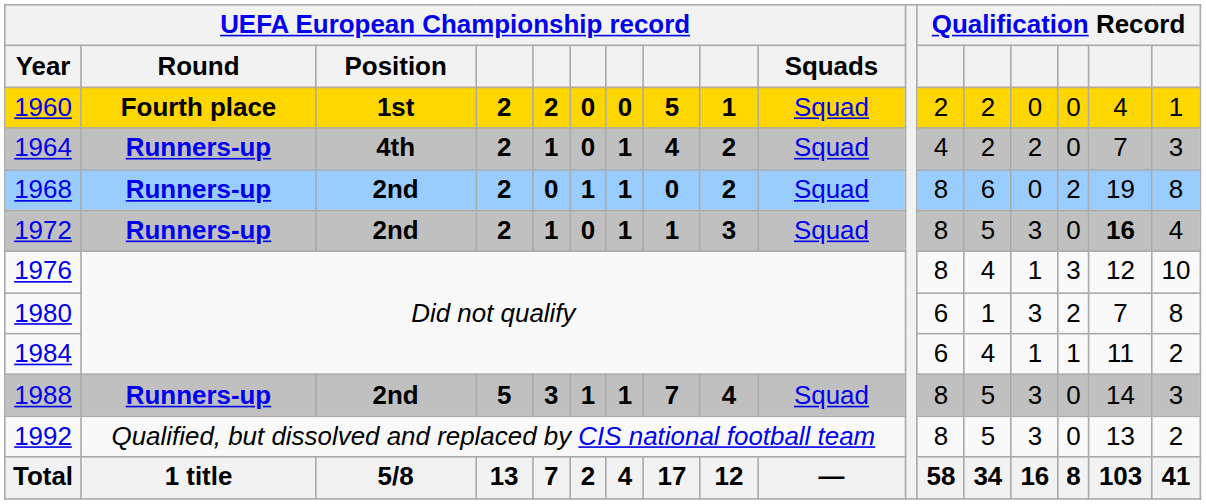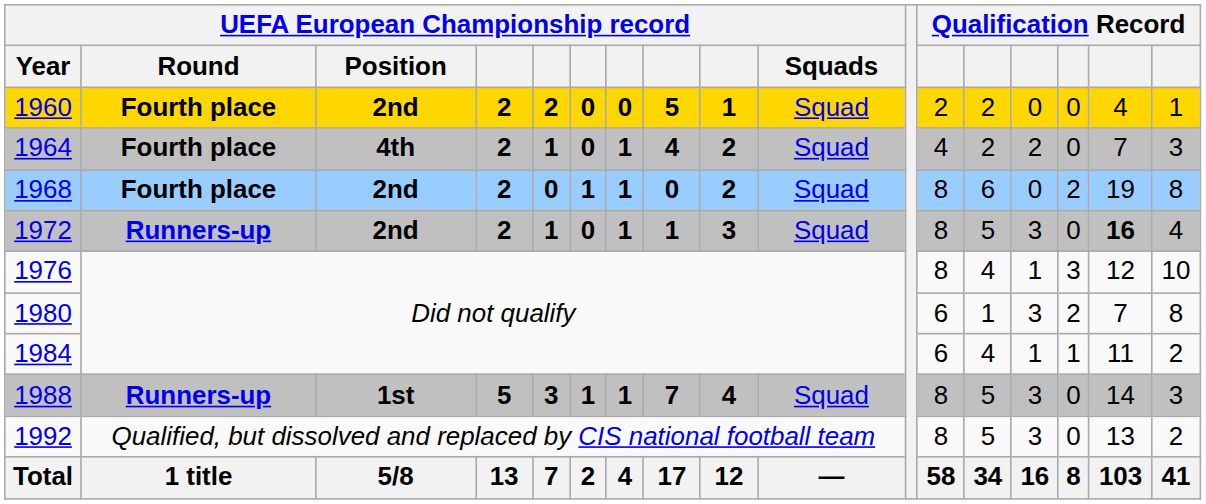 <table class="wikitable" style="text-align: center;">
 <tr>
 <th colspan=10><a href='#'>UEFA European Championship record</a></th>
 <th rowspan="12" style="width:1%;"></th>
 <th colspan=6><a href='#'>Qualification</a> Record</th>
 </tr>
 <tr>
 <th>Year</th>
 <th>Round</th>
 <th>Position</th>
 <th></th>
 <th></th>
 <th></th>
 <th></th>
 <th></th>
 <th></th>
 <th>Squads</th>
 <th></th>
 <th></th>
 <th></th>
 <th></th>
 <th></th>
 <th></th>
 </tr>
 <tr bgcolor="gold">
 <td> <a href='#'>1960</a></td>
 <td><strong>Fourth place</strong></td>
-<td><strong>1st</strong></td>
+<td><strong>2nd</strong></td>
 <td><strong>2</strong></td>
 <td><strong>2</strong></td>
 <td><strong>0</strong></td>
 <td><strong>0</strong></td>
 <td><strong>5</strong></td>
 <td><strong>1</strong></td>
 <td><a href='#'>Squad</a></td>
 <td>2</td>
 <td>2</td>
 <td>0</td>
 <td>0</td>
 <td>4</td>
 <td>1</td>
 </tr>
 <tr bgcolor="silver">
 <td> <a href='#'>1964</a></td>
-<td><strong><a href='#'>Runners-up</a></strong></td>
+<td><strong>Fourth place</strong></td>
 <td><strong>4th</strong></td>
 <td><strong>2</strong></td>
 <td><strong>1</strong></td>
 <td><strong>0</strong></td>
 <td><strong>1</strong></td>
 <td><strong>4</strong></td>
 <td><strong>2</strong></td>
 <td><a href='#'>Squad</a></td>
 <td>4</td>
 <td>2</td>
 <td>2</td>
 <td>0</td>
 <td>7</td>
 <td>3</td>
 </tr>
 <tr style="background:#9acdff;">
 <td> <a href='#'>1968</a></td>
-<td><strong><a href='#'>Runners-up</a></strong></td>
+<td><strong>Fourth place</strong></td>
 <td><strong>2nd</strong></td>
 <td><strong>2</strong></td>
 <td><strong>0</strong></td>
 <td><strong>1</strong></td>
 <td><strong>1</strong></td>
 <td><strong>0</strong></td>
 <td><strong>2</strong></td>
 <td><a href='#'>Squad</a></td>
 <td>8</td>
 <td>6</td>
 <td>0</td>
 <td>2</td>
 <td>19</td>
 <td>8</td>
 </tr>
 <tr bgcolor="silver">
 <td> <a href='#'>1972</a></td>
 <td><strong><a href='#'>Runners-up</a></strong></td>
 <td><strong>2nd</strong></td>
 <td><strong>2</strong></td>
 <td><strong>1</strong></td>
 <td><strong>0</strong></td>
 <td><strong>1</strong></td>
 <td><strong>1</strong></td>
 <td><strong>3</strong></td>
 <td><a href='#'>Squad</a></td>
 <td>8</td>
 <td>5</td>
 <td>3</td>
 <td>0</td>
 <td><strong>16</strong></td>
 <td>4</td>
 </tr>
 <tr>
 <td> <a href='#'>1976</a></td>
 <td rowspan=3 colspan=9><em>Did not qualify</em></td>
 <td>8</td>
 <td>4</td>
 <td>1</td>
 <td>3</td>
 <td>12</td>
 <td>10</td>
 </tr>
 <tr>
 <td> <a href='#'>1980</a></td>
 <td>6</td>
 <td>1</td>
 <td>3</td>
 <td>2</td>
 <td>7</td>
 <td>8</td>
 </tr>
 <tr>
 <td> <a href='#'>1984</a></td>
 <td>6</td>
 <td>4</td>
 <td>1</td>
 <td>1</td>
 <td>11</td>
 <td>2</td>
 </tr>
 <tr bgcolor="silver">
 <td> <a href='#'>1988</a></td>
 <td><strong><a href='#'>Runners-up</a></strong></td>
-<td><strong>2nd</strong></td>
+<td><strong>1st</strong></td>
 <td><strong>5</strong></td>
 <td><strong>3</strong></td>
 <td><strong>1</strong></td>
 <td><strong>1</strong></td>
 <td><strong>7</strong></td>
 <td><strong>4</strong></td>
 <td><a href='#'>Squad</a></td>
 <td>8</td>
 <td>5</td>
 <td>3</td>
 <td>0</td>
 <td>14</td>
 <td>3</td>
 </tr>
 <tr>
 <td> <a href='#'>1992</a></td>
 <td colspan="9"><em>Qualified, but dissolved and replaced by <a href='#'>CIS national football team</a></em></td>
 <td>8</td>
 <td>5</td>
 <td>3</td>
 <td>0</td>
 <td>13</td>
 <td>2</td>
 </tr>
 <tr>
 <th>Total</th>
 <th>1 title</th>
 <th>5/8</th>
 <th>13</th>
 <th>7</th>
 <th>2</th>
 <th>4</th>
 <th>17</th>
 <th>12</th>
 <th>—</th>
 <th>58</th>
 <th>34</th>
 <th>16</th>
 <th>8</th>
 <th>103</th>
 <th>41</th>
 </tr>
 </table>
